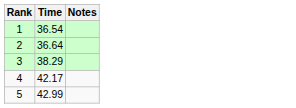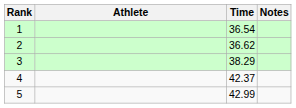 <table class="wikitable" style="text-align:center">
 <tr>
 <th>Rank</th>
+<th Style="width:18em">Athlete</th>
 <th>Time</th>
 <th>Notes</th>
 </tr>
 <tr style="background:#cfc">
 <td>1</td>
+<td style="text-align:left"></td>
 <td>36.54</td>
 <td></td>
 </tr>
 <tr style="background:#cfc">
 <td>2</td>
-<td>36.64</td>
+<td style="text-align:left"></td>
+<td>36.62</td>
 <td></td>
 </tr>
 <tr style="background:#cfc">
 <td>3</td>
+<td style="text-align:left"></td>
 <td>38.29</td>
 <td></td>
 </tr>
 <tr>
 <td>4</td>
-<td>42.17</td>
+<td style="text-align:left"></td>
+<td>42.37</td>
 <td></td>
 </tr>
 <tr>
 <td>5</td>
+<td style="text-align:left"></td>
 <td>42.99</td>
 <td></td>
 </tr>
 </table>
